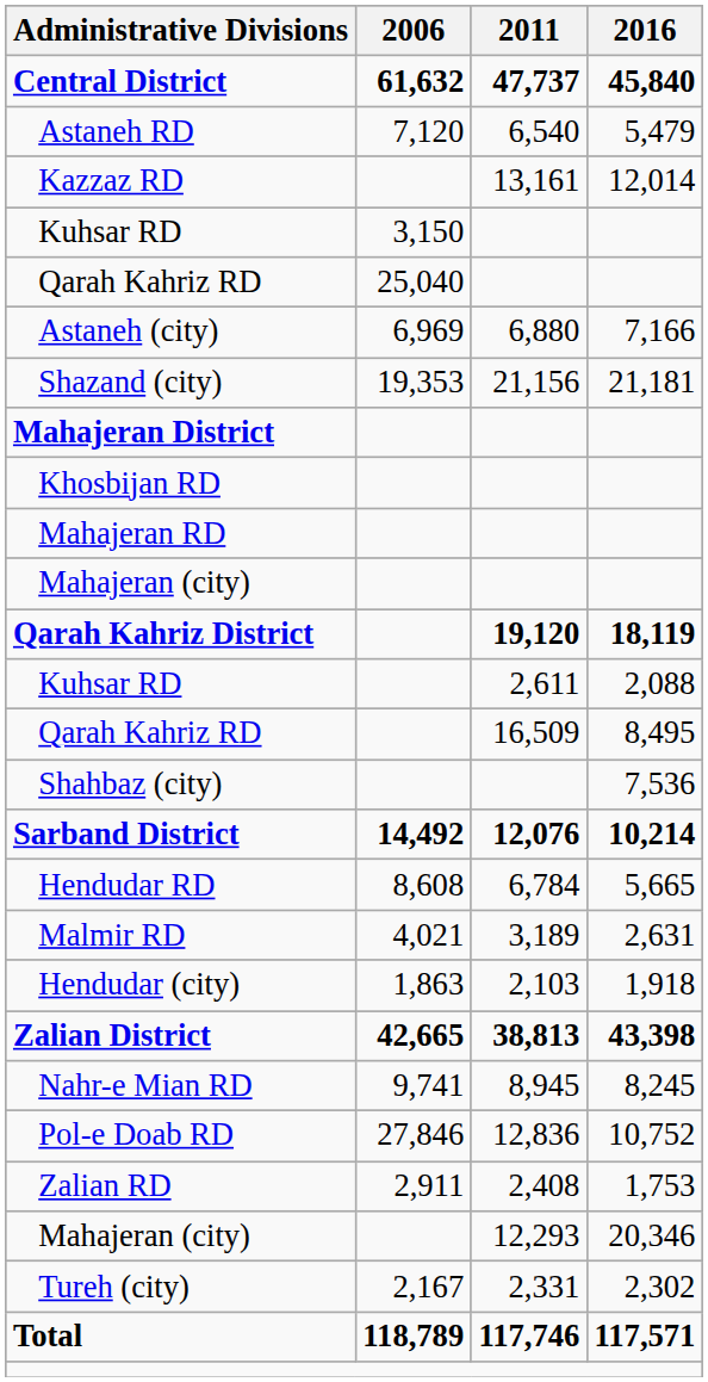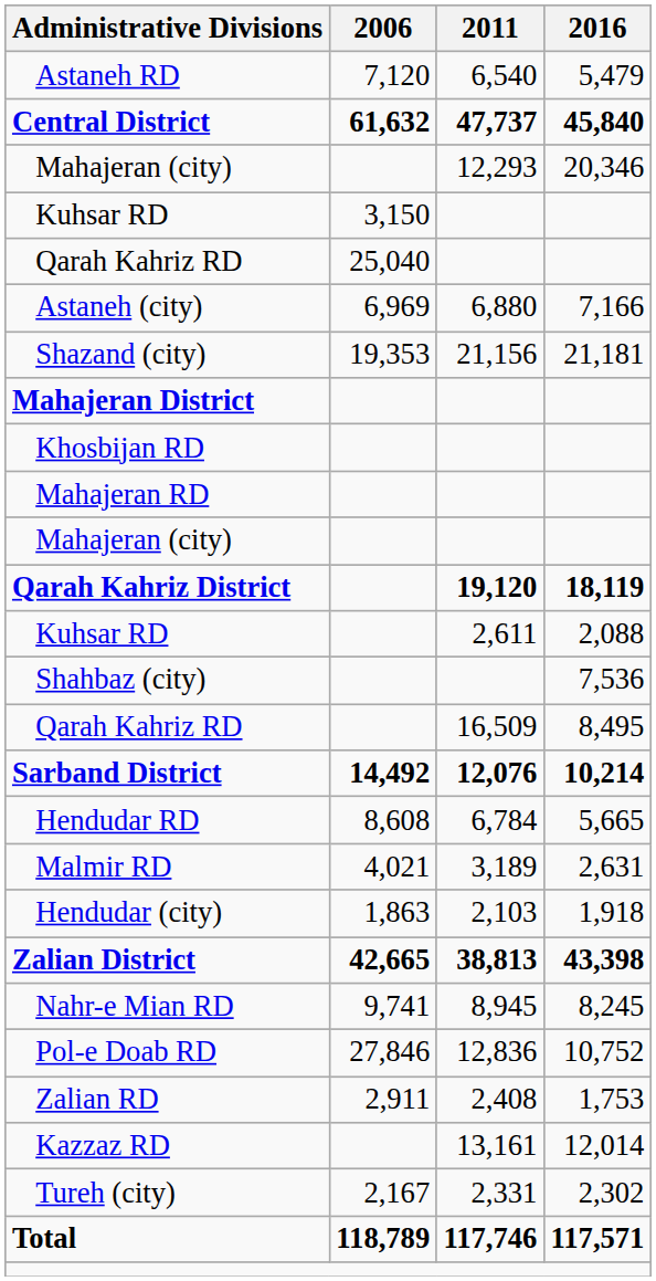 <table class="wikitable">
 <tr>
 <th>Administrative Divisions</th>
 <th>2006</th>
 <th>2011</th>
 <th>2016</th>
 </tr>
 <tr>
+<td style="padding-left: 1em;"><a href='#'>Astaneh RD</a></td>
+<td style="text-align: right;">7,120</td>
+<td style="text-align: right;">6,540</td>
+<td style="text-align: right;">5,479</td>
+</tr>
+<tr>
 <td><strong><a href='#'>Central District</a></strong></td>
 <td style="text-align: right;"><strong>61,632</strong></td>
 <td style="text-align: right;"><strong>47,737</strong></td>
 <td style="text-align: right;"><strong>45,840</strong></td>
 </tr>
 <tr>
-<td style="padding-left: 1em;"><a href='#'>Astaneh RD</a></td>
-<td style="text-align: right;">7,120</td>
-<td style="text-align: right;">6,540</td>
-<td style="text-align: right;">5,479</td>
-</tr>
-<tr>
-<td style="padding-left: 1em;"><a href='#'>Kazzaz RD</a></td>
+<td style="padding-left: 1em;">Mahajeran (city)</td>
 <td style="text-align: right;"></td>
-<td style="text-align: right;">13,161</td>
-<td style="text-align: right;">12,014</td>
+<td style="text-align: right;">12,293</td>
+<td style="text-align: right;">20,346</td>
 </tr>
 <tr>
 <td style="padding-left: 1em;">Kuhsar RD</td>
 <td style="text-align: right;">3,150</td>
 <td style="text-align: right;"></td>
 <td style="text-align: right;"></td>
 </tr>
 <tr>
 <td style="padding-left: 1em;">Qarah Kahriz RD</td>
 <td style="text-align: right;">25,040</td>
 <td style="text-align: right;"></td>
 <td style="text-align: right;"></td>
 </tr>
 <tr>
 <td style="padding-left: 1em;"><a href='#'>Astaneh</a> (city)</td>
 <td style="text-align: right;">6,969</td>
 <td style="text-align: right;">6,880</td>
 <td style="text-align: right;">7,166</td>
 </tr>
 <tr>
 <td style="padding-left: 1em;"><a href='#'>Shazand</a> (city)</td>
 <td style="text-align: right;">19,353</td>
 <td style="text-align: right;">21,156</td>
 <td style="text-align: right;">21,181</td>
 </tr>
 <tr>
 <td><strong><a href='#'>Mahajeran District</a></strong></td>
 <td style="text-align: right;"></td>
 <td style="text-align: right;"></td>
 <td style="text-align: right;"></td>
 </tr>
 <tr>
 <td style="padding-left: 1em;"><a href='#'>Khosbijan RD</a></td>
 <td style="text-align: right;"></td>
 <td style="text-align: right;"></td>
 <td style="text-align: right;"></td>
 </tr>
 <tr>
 <td style="padding-left: 1em;"><a href='#'>Mahajeran RD</a></td>
 <td style="text-align: right;"></td>
 <td style="text-align: right;"></td>
 <td style="text-align: right;"></td>
 </tr>
 <tr>
 <td style="padding-left: 1em;"><a href='#'>Mahajeran</a> (city)</td>
 <td style="text-align: right;"></td>
 <td style="text-align: right;"></td>
 <td style="text-align: right;"></td>
 </tr>
 <tr>
 <td><strong><a href='#'>Qarah Kahriz District</a></strong></td>
 <td style="text-align: right;"></td>
 <td style="text-align: right;"><strong>19,120</strong></td>
 <td style="text-align: right;"><strong>18,119</strong></td>
 </tr>
 <tr>
 <td style="padding-left: 1em;"><a href='#'>Kuhsar RD</a></td>
 <td style="text-align: right;"></td>
 <td style="text-align: right;">2,611</td>
 <td style="text-align: right;">2,088</td>
 </tr>
 <tr>
+<td style="padding-left: 1em;"><a href='#'>Shahbaz</a> (city)</td>
+<td style="text-align: right;"></td>
+<td style="text-align: right;"></td>
+<td style="text-align: right;">7,536</td>
+</tr>
+<tr>
 <td style="padding-left: 1em;"><a href='#'>Qarah Kahriz RD</a></td>
 <td style="text-align: right;"></td>
 <td style="text-align: right;">16,509</td>
 <td style="text-align: right;">8,495</td>
-</tr>
-<tr>
-<td style="padding-left: 1em;"><a href='#'>Shahbaz</a> (city)</td>
-<td style="text-align: right;"></td>
-<td style="text-align: right;"></td>
-<td style="text-align: right;">7,536</td>
 </tr>
 <tr>
 <td><strong><a href='#'>Sarband District</a></strong></td>
 <td style="text-align: right;"><strong>14,492</strong></td>
 <td style="text-align: right;"><strong>12,076</strong></td>
 <td style="text-align: right;"><strong>10,214</strong></td>
 </tr>
 <tr>
 <td style="padding-left: 1em;"><a href='#'>Hendudar RD</a></td>
 <td style="text-align: right;">8,608</td>
 <td style="text-align: right;">6,784</td>
 <td style="text-align: right;">5,665</td>
 </tr>
 <tr>
 <td style="padding-left: 1em;"><a href='#'>Malmir RD</a></td>
 <td style="text-align: right;">4,021</td>
 <td style="text-align: right;">3,189</td>
 <td style="text-align: right;">2,631</td>
 </tr>
 <tr>
 <td style="padding-left: 1em;"><a href='#'>Hendudar</a> (city)</td>
 <td style="text-align: right;">1,863</td>
 <td style="text-align: right;">2,103</td>
 <td style="text-align: right;">1,918</td>
 </tr>
 <tr>
 <td><strong><a href='#'>Zalian District</a></strong></td>
 <td style="text-align: right;"><strong>42,665</strong></td>
 <td style="text-align: right;"><strong>38,813</strong></td>
 <td style="text-align: right;"><strong>43,398</strong></td>
 </tr>
 <tr>
 <td style="padding-left: 1em;"><a href='#'>Nahr-e Mian RD</a></td>
 <td style="text-align: right;">9,741</td>
 <td style="text-align: right;">8,945</td>
 <td style="text-align: right;">8,245</td>
 </tr>
 <tr>
 <td style="padding-left: 1em;"><a href='#'>Pol-e Doab RD</a></td>
 <td style="text-align: right;">27,846</td>
 <td style="text-align: right;">12,836</td>
 <td style="text-align: right;">10,752</td>
 </tr>
 <tr>
 <td style="padding-left: 1em;"><a href='#'>Zalian RD</a></td>
 <td style="text-align: right;">2,911</td>
 <td style="text-align: right;">2,408</td>
 <td style="text-align: right;">1,753</td>
 </tr>
 <tr>
-<td style="padding-left: 1em;">Mahajeran (city)</td>
+<td style="padding-left: 1em;"><a href='#'>Kazzaz RD</a></td>
 <td style="text-align: right;"></td>
-<td style="text-align: right;">12,293</td>
-<td style="text-align: right;">20,346</td>
+<td style="text-align: right;">13,161</td>
+<td style="text-align: right;">12,014</td>
 </tr>
 <tr>
 <td style="padding-left: 1em;"><a href='#'>Tureh</a> (city)</td>
 <td style="text-align: right;">2,167</td>
 <td style="text-align: right;">2,331</td>
 <td style="text-align: right;">2,302</td>
 </tr>
 <tr>
 <td><strong>Total</strong></td>
 <td style="text-align: right;"><strong>118,789</strong></td>
 <td style="text-align: right;"><strong>117,746</strong></td>
 <td style="text-align: right;"><strong>117,571</strong></td>
 </tr>
 <tr>
 <td colspan=4></td>
 </tr>
 </table>
